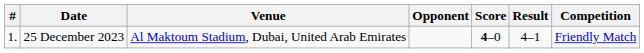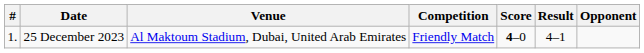 <table class="wikitable" style="font-size:95%;">
 <tr>
 <th>#</th>
 <th>Date</th>
 <th>Venue</th>
-<th>Opponent</th>
+<th>Competition</th>
 <th>Score</th>
 <th>Result</th>
-<th>Competition</th>
+<th>Opponent</th>
 </tr>
 <tr>
 <td>1.</td>
 <td>25 December 2023</td>
 <td><a href='#'>Al Maktoum Stadium</a>, Dubai, United Arab Emirates</td>
-<td></td>
+<td><a href='#'>Friendly Match</a></td>
 <td align=center><strong>4</strong>–0</td>
 <td align=center>4–1</td>
-<td><a href='#'>Friendly Match</a></td>
+<td></td>
 </tr>
 </table>
